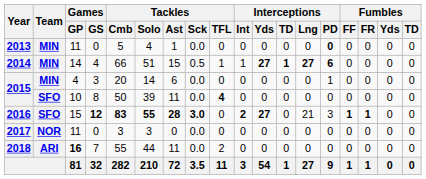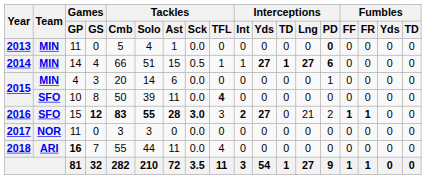 <table class="wikitable" style="text-align:center">
 <tr>
 <th rowspan="2">Year</th>
 <th rowspan="2">Team</th>
 <th colspan="2">Games</th>
 <th colspan="5">Tackles</th>
 <th colspan="5">Interceptions</th>
 <th colspan="4">Fumbles</th>
 </tr>
 <tr>
 <th>GP</th>
 <th>GS</th>
 <th>Cmb</th>
 <th>Solo</th>
 <th>Ast</th>
 <th>Sck</th>
 <th>TFL</th>
 <th>Int</th>
 <th>Yds</th>
 <th>TD</th>
 <th>Lng</th>
 <th>PD</th>
 <th>FF</th>
 <th>FR</th>
 <th>Yds</th>
 <th>TD</th>
 </tr>
 <tr>
 <th><a href='#'>2013</a></th>
 <th><a href='#'>MIN</a></th>
 <td>11</td>
 <td>0</td>
 <td>5</td>
 <td>4</td>
 <td>1</td>
 <td>0.0</td>
 <td>0</td>
 <td>0</td>
 <td>0</td>
 <td>0</td>
 <td>0</td>
 <td><strong>0</strong></td>
 <td>0</td>
 <td>0</td>
 <td>0</td>
 <td>0</td>
 </tr>
 <tr>
 <th><a href='#'>2014</a></th>
 <th><a href='#'>MIN</a></th>
 <td>14</td>
 <td>4</td>
 <td>66</td>
 <td>51</td>
 <td>15</td>
 <td>0.5</td>
 <td>1</td>
 <td>1</td>
 <td><strong>27</strong></td>
 <td><strong>1</strong></td>
 <td><strong>27</strong></td>
 <td><strong>6</strong></td>
 <td>0</td>
 <td>0</td>
 <td>0</td>
 <td>0</td>
 </tr>
 <tr>
 <th rowspan="2"><a href='#'>2015</a></th>
 <th><a href='#'>MIN</a></th>
 <td>4</td>
 <td>3</td>
 <td>20</td>
 <td>14</td>
 <td>6</td>
 <td>0.0</td>
 <td>0</td>
 <td>0</td>
 <td>0</td>
 <td>0</td>
 <td>0</td>
 <td>1</td>
 <td>0</td>
 <td>0</td>
 <td>0</td>
 <td>0</td>
 </tr>
 <tr>
 <th><a href='#'>SFO</a></th>
 <td>10</td>
 <td>8</td>
 <td>50</td>
 <td>39</td>
 <td>11</td>
 <td>0.0</td>
 <td><strong>4</strong></td>
 <td>0</td>
 <td>0</td>
 <td>0</td>
 <td>0</td>
 <td>0</td>
 <td>0</td>
 <td>0</td>
 <td>0</td>
 <td>0</td>
 </tr>
 <tr>
 <th><a href='#'>2016</a></th>
 <th><a href='#'>SFO</a></th>
 <td>15</td>
 <td><strong>12</strong></td>
 <td><strong>83</strong></td>
 <td><strong>55</strong></td>
 <td><strong>28</strong></td>
 <td><strong>3.0</strong></td>
-<td>0</td>
+<td>3</td>
 <td><strong>2</strong></td>
 <td><strong>27</strong></td>
 <td>0</td>
 <td>21</td>
-<td>3</td>
+<td>2</td>
 <td><strong>1</strong></td>
 <td><strong>1</strong></td>
 <td>0</td>
 <td>0</td>
 </tr>
 <tr>
 <th><a href='#'>2017</a></th>
 <th><a href='#'>NOR</a></th>
 <td>11</td>
 <td>0</td>
 <td>3</td>
 <td>3</td>
 <td>0</td>
 <td>0.0</td>
 <td>0</td>
 <td>0</td>
 <td>0</td>
 <td>0</td>
 <td>0</td>
 <td>0</td>
 <td>0</td>
 <td>0</td>
 <td>0</td>
 <td>0</td>
 </tr>
 <tr>
 <th><a href='#'>2018</a></th>
 <th><a href='#'>ARI</a></th>
 <td><strong>16</strong></td>
 <td>7</td>
 <td>55</td>
 <td>44</td>
 <td>11</td>
 <td>0.0</td>
-<td>2</td>
+<td>4</td>
 <td>0</td>
 <td>0</td>
 <td>0</td>
 <td>0</td>
 <td>0</td>
 <td>0</td>
 <td>0</td>
 <td>0</td>
 <td>0</td>
 </tr>
 <tr>
 <th colspan="2"></th>
 <th>81</th>
 <th>32</th>
 <th>282</th>
 <th>210</th>
 <th>72</th>
 <th>3.5</th>
 <th>11</th>
 <th>3</th>
 <th>54</th>
 <th>1</th>
 <th>27</th>
 <th>9</th>
 <th>1</th>
 <th>1</th>
 <th>0</th>
 <th>0</th>
 </tr>
 </table>
